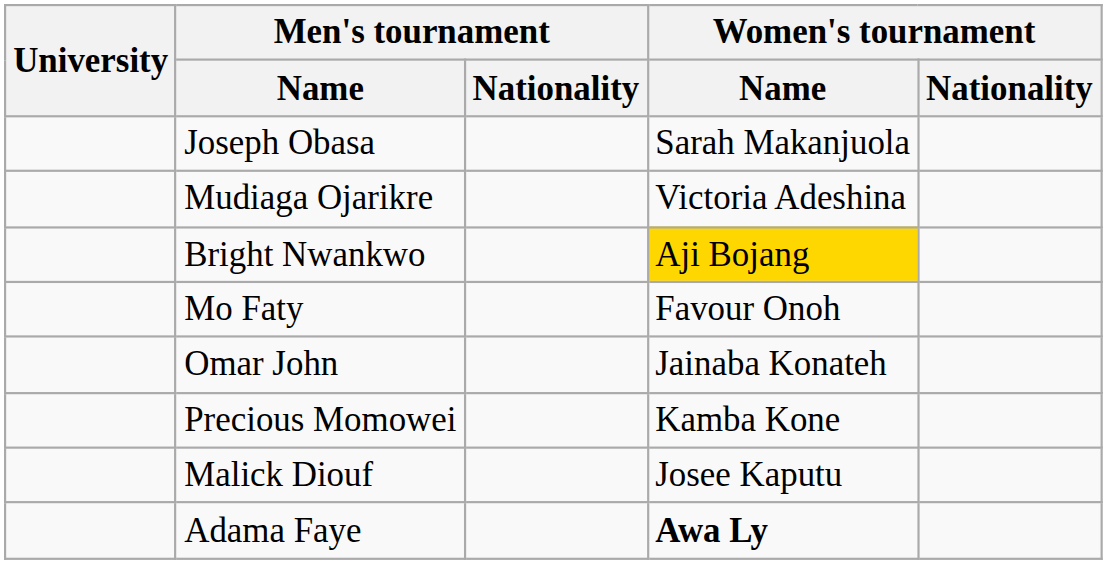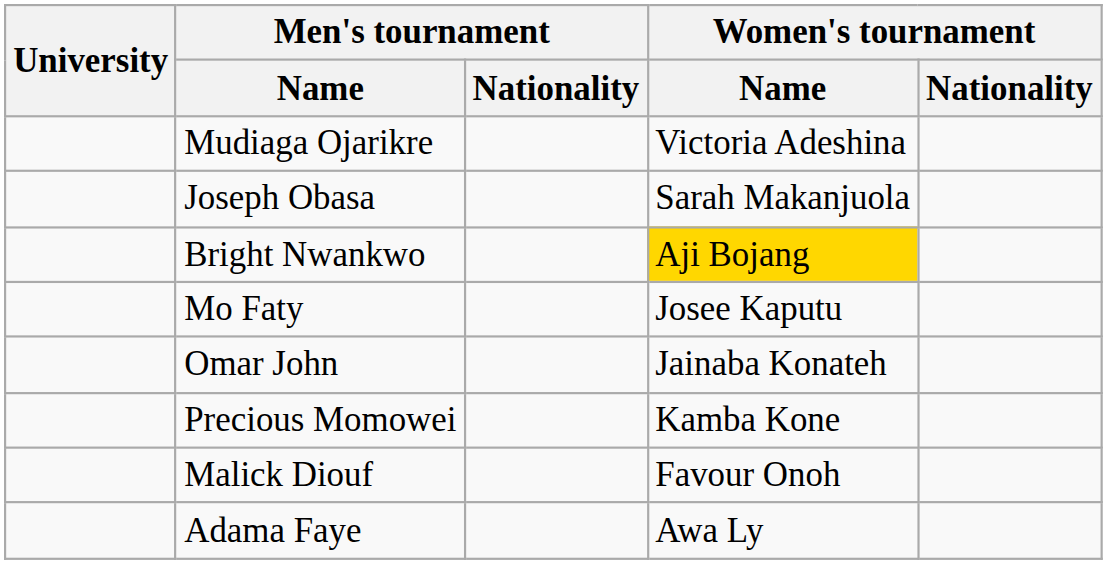 <table class="wikitable">
 <tr>
 <th rowspan="2">University</th>
 <th colspan="2">Men's tournament</th>
 <th colspan="2">Women's tournament</th>
 </tr>
 <tr>
 <th>Name</th>
 <th>Nationality</th>
 <th>Name</th>
 <th>Nationality</th>
 </tr>
 <tr>
 <td></td>
-<td>Joseph Obasa</td>
+<td>Mudiaga Ojarikre</td>
 <td></td>
-<td>Sarah Makanjuola</td>
+<td>Victoria Adeshina</td>
 <td></td>
 </tr>
 <tr>
 <td></td>
-<td>Mudiaga Ojarikre</td>
+<td>Joseph Obasa</td>
 <td></td>
-<td>Victoria Adeshina</td>
+<td>Sarah Makanjuola</td>
 <td></td>
 </tr>
 <tr>
 <td></td>
 <td>Bright Nwankwo</td>
 <td></td>
 <td style="background: gold;">Aji Bojang</td>
 <td></td>
 </tr>
 <tr>
 <td></td>
 <td>Mo Faty</td>
 <td></td>
-<td>Favour Onoh</td>
+<td>Josee Kaputu</td>
 <td></td>
 </tr>
 <tr>
 <td></td>
 <td>Omar John</td>
 <td></td>
 <td>Jainaba Konateh</td>
 <td></td>
 </tr>
 <tr>
 <td></td>
 <td>Precious Momowei</td>
 <td></td>
 <td>Kamba Kone</td>
 <td></td>
 </tr>
 <tr>
 <td></td>
 <td>Malick Diouf</td>
 <td></td>
-<td>Josee Kaputu</td>
+<td>Favour Onoh</td>
 <td></td>
 </tr>
 <tr>
 <td></td>
 <td>Adama Faye</td>
 <td></td>
-<td><strong>Awa Ly</strong></td>
+<td>Awa Ly</td>
 <td></td>
 </tr>
 </table>
